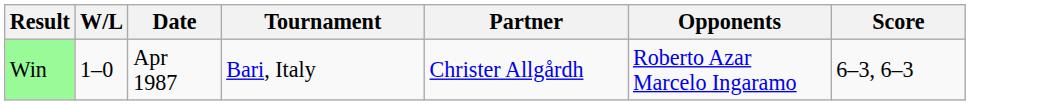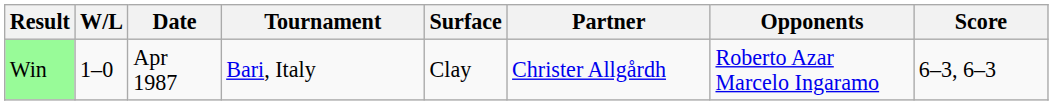 <table class="sortable wikitable">
 <tr>
 <th style="width:40px">Result</th>
 <th style="width:30px" class="unsortable">W/L</th>
 <th style="width:60px">Date</th>
 <th style="width:140px">Tournament</th>
+<th style="width:50px">Surface</th>
 <th style="width:140px">Partner</th>
 <th style="width:140px">Opponents</th>
 <th style="width:90px" class="unsortable">Score</th>
 </tr>
 <tr>
 <td style="background:#98fb98;">Win</td>
 <td>1–0</td>
 <td>Apr 1987</td>
 <td><a href='#'>Bari</a>, Italy</td>
+<td>Clay</td>
 <td> <a href='#'>Christer Allgårdh</a></td>
 <td> <a href='#'>Roberto Azar</a><br> <a href='#'>Marcelo Ingaramo</a></td>
 <td>6–3, 6–3</td>
 </tr>
 </table>
